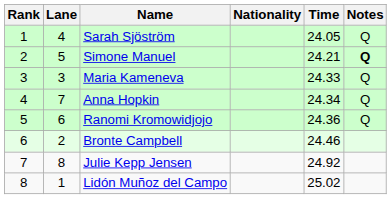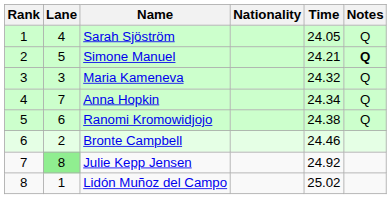 <table class="wikitable sortable" style="text-align:center">
 <tr>
 <th>Rank</th>
 <th>Lane</th>
 <th>Name</th>
 <th>Nationality</th>
 <th>Time</th>
 <th>Notes</th>
 </tr>
 <tr bgcolor=ccffcc>
 <td>1</td>
 <td>4</td>
 <td align=left><a href='#'>Sarah Sjöström</a></td>
 <td align=left></td>
 <td>24.05</td>
 <td>Q</td>
 </tr>
 <tr bgcolor=ccffcc>
 <td>2</td>
 <td>5</td>
 <td align=left><a href='#'>Simone Manuel</a></td>
 <td align=left></td>
 <td>24.21</td>
 <td><strong>Q</strong></td>
 </tr>
 <tr bgcolor=ccffcc>
 <td>3</td>
 <td>3</td>
 <td align=left><a href='#'>Maria Kameneva</a></td>
 <td align=left></td>
-<td>24.33</td>
+<td>24.32</td>
 <td>Q</td>
 </tr>
 <tr bgcolor=ccffcc>
 <td>4</td>
 <td>7</td>
 <td align=left><a href='#'>Anna Hopkin</a></td>
 <td align=left></td>
 <td>24.34</td>
 <td>Q</td>
 </tr>
 <tr bgcolor=ccffcc>
 <td>5</td>
 <td>6</td>
 <td align=left><a href='#'>Ranomi Kromowidjojo</a></td>
 <td align=left></td>
-<td>24.36</td>
+<td>24.38</td>
 <td>Q</td>
 </tr>
 <tr bgcolor=e5ffe5>
 <td>6</td>
 <td>2</td>
 <td align=left><a href='#'>Bronte Campbell</a></td>
 <td align=left></td>
 <td>24.46</td>
 <td></td>
 </tr>
 <tr>
 <td>7</td>
-<td>8</td>
+<td style="background: lightgreen;">8</td>
 <td align=left><a href='#'>Julie Kepp Jensen</a></td>
 <td align=left></td>
 <td>24.92</td>
 <td></td>
 </tr>
 <tr>
 <td>8</td>
 <td>1</td>
 <td align=left><a href='#'>Lidón Muñoz del Campo</a></td>
 <td align=left></td>
 <td>25.02</td>
 <td></td>
 </tr>
 </table>
